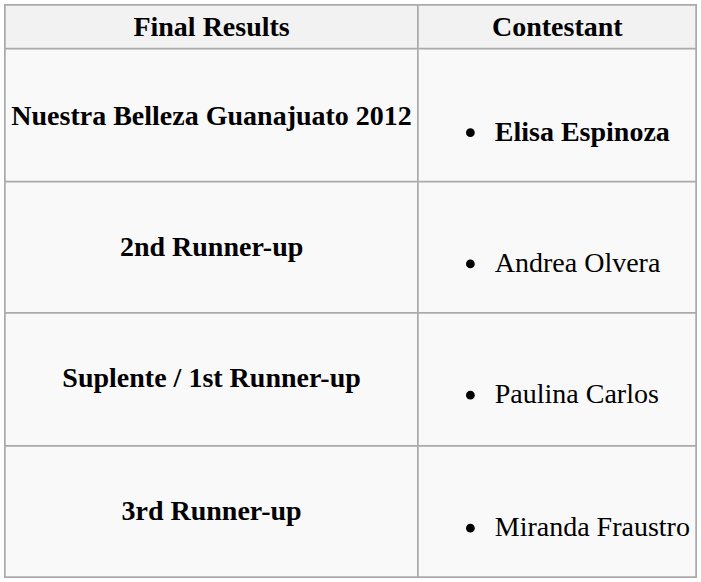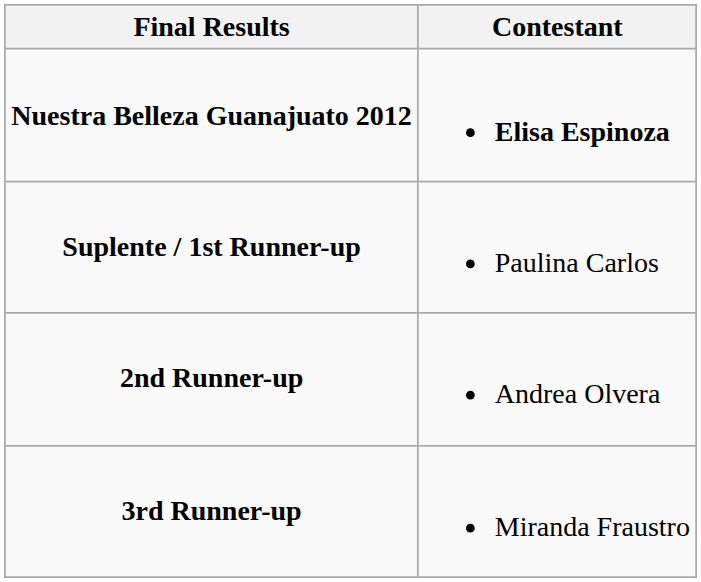 <table class="wikitable">
 <tr>
 <th>Final Results</th>
 <th>Contestant</th>
 </tr>
 <tr>
 <td align="center"><strong>Nuestra Belleza Guanajuato 2012</strong></td>
 <td><br><ul><li><strong>Elisa Espinoza</strong></li></ul></td>
 </tr>
 <tr>
+<td align="center"><strong>Suplente / 1st Runner-up</strong></td>
+<td><br><ul><li>Paulina Carlos</li></ul></td>
+</tr>
+<tr>
 <td align="center"><strong>2nd Runner-up</strong></td>
 <td><br><ul><li>Andrea Olvera</li></ul></td>
-</tr>
-<tr>
-<td align="center"><strong>Suplente / 1st Runner-up</strong></td>
-<td><br><ul><li>Paulina Carlos</li></ul></td>
 </tr>
 <tr>
 <td align="center"><strong>3rd Runner-up</strong></td>
 <td><br><ul><li>Miranda Fraustro</li></ul></td>
 </tr>
 </table>
